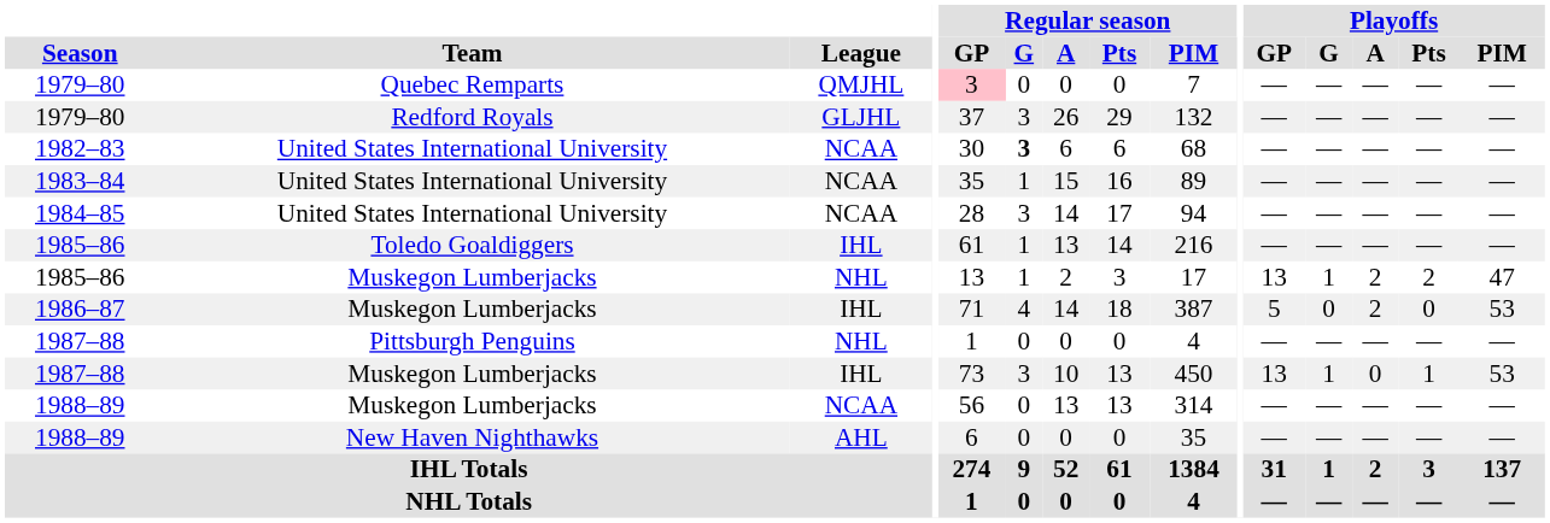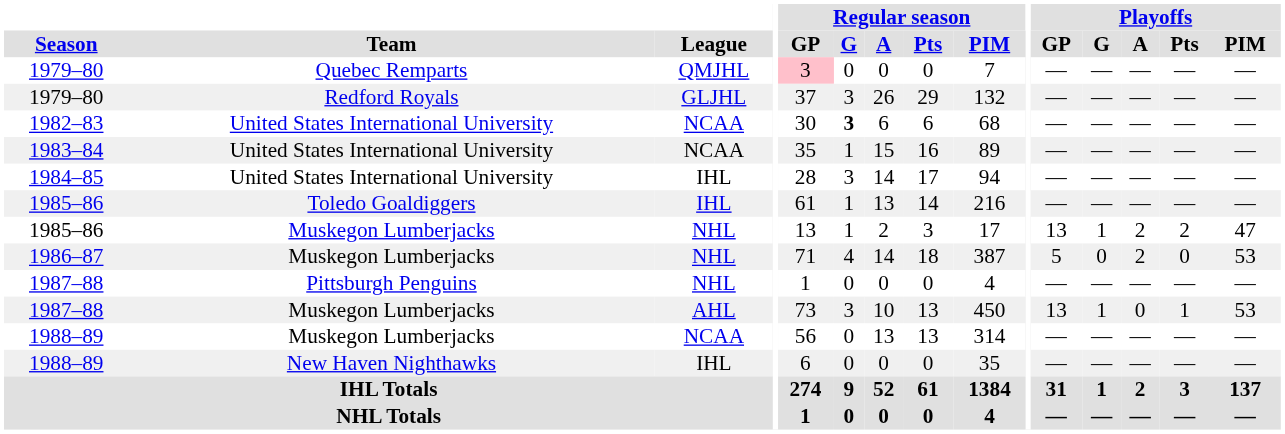 <table border="0" cellpadding="1" cellspacing="0" style="text-align:center; width:60em">
 <tr bgcolor="#e0e0e0">
 <th colspan="3" bgcolor="#ffffff"></th>
 <th rowspan="100" bgcolor="#ffffff"></th>
 <th colspan="5"><a href='#'>Regular season</a></th>
 <th rowspan="100" bgcolor="#ffffff"></th>
 <th colspan="5"><a href='#'>Playoffs</a></th>
 </tr>
 <tr bgcolor="#e0e0e0">
 <th><a href='#'>Season</a></th>
 <th>Team</th>
 <th>League</th>
 <th>GP</th>
 <th><a href='#'>G</a></th>
 <th><a href='#'>A</a></th>
 <th><a href='#'>Pts</a></th>
 <th><a href='#'>PIM</a></th>
 <th>GP</th>
 <th>G</th>
 <th>A</th>
 <th>Pts</th>
 <th>PIM</th>
 </tr>
 <tr>
 <td><a href='#'>1979–80</a></td>
 <td><a href='#'>Quebec Remparts</a></td>
 <td><a href='#'>QMJHL</a></td>
 <td style="background: pink;">3</td>
 <td>0</td>
 <td>0</td>
 <td>0</td>
 <td>7</td>
 <td>—</td>
 <td>—</td>
 <td>—</td>
 <td>—</td>
 <td>—</td>
 </tr>
 <tr bgcolor="#f0f0f0">
 <td>1979–80</td>
 <td><a href='#'>Redford Royals</a></td>
 <td><a href='#'>GLJHL</a></td>
 <td>37</td>
 <td>3</td>
 <td>26</td>
 <td>29</td>
 <td>132</td>
 <td>—</td>
 <td>—</td>
 <td>—</td>
 <td>—</td>
 <td>—</td>
 </tr>
 <tr>
 <td><a href='#'>1982–83</a></td>
 <td><a href='#'>United States International University</a></td>
 <td><a href='#'>NCAA</a></td>
 <td>30</td>
 <td><strong>3</strong></td>
 <td>6</td>
 <td>6</td>
 <td>68</td>
 <td>—</td>
 <td>—</td>
 <td>—</td>
 <td>—</td>
 <td>—</td>
 </tr>
 <tr bgcolor="#f0f0f0">
 <td><a href='#'>1983–84</a></td>
 <td>United States International University</td>
 <td>NCAA</td>
 <td>35</td>
 <td>1</td>
 <td>15</td>
 <td>16</td>
 <td>89</td>
 <td>—</td>
 <td>—</td>
 <td>—</td>
 <td>—</td>
 <td>—</td>
 </tr>
 <tr>
 <td><a href='#'>1984–85</a></td>
 <td>United States International University</td>
-<td>NCAA</td>
+<td>IHL</td>
 <td>28</td>
 <td>3</td>
 <td>14</td>
 <td>17</td>
 <td>94</td>
 <td>—</td>
 <td>—</td>
 <td>—</td>
 <td>—</td>
 <td>—</td>
 </tr>
 <tr bgcolor="#f0f0f0">
 <td><a href='#'>1985–86</a></td>
 <td><a href='#'>Toledo Goaldiggers</a></td>
 <td><a href='#'>IHL</a></td>
 <td>61</td>
 <td>1</td>
 <td>13</td>
 <td>14</td>
 <td>216</td>
 <td>—</td>
 <td>—</td>
 <td>—</td>
 <td>—</td>
 <td>—</td>
 </tr>
 <tr>
 <td>1985–86</td>
 <td><a href='#'>Muskegon Lumberjacks</a></td>
 <td><a href='#'>NHL</a></td>
 <td>13</td>
 <td>1</td>
 <td>2</td>
 <td>3</td>
 <td>17</td>
 <td>13</td>
 <td>1</td>
 <td>2</td>
 <td>2</td>
 <td>47</td>
 </tr>
 <tr bgcolor="#f0f0f0">
 <td><a href='#'>1986–87</a></td>
 <td>Muskegon Lumberjacks</td>
-<td>IHL</td>
+<td><a href='#'>NHL</a></td>
 <td>71</td>
 <td>4</td>
 <td>14</td>
 <td>18</td>
 <td>387</td>
 <td>5</td>
 <td>0</td>
 <td>2</td>
 <td>0</td>
 <td>53</td>
 </tr>
 <tr>
 <td><a href='#'>1987–88</a></td>
 <td><a href='#'>Pittsburgh Penguins</a></td>
 <td><a href='#'>NHL</a></td>
 <td>1</td>
 <td>0</td>
 <td>0</td>
 <td>0</td>
 <td>4</td>
 <td>—</td>
 <td>—</td>
 <td>—</td>
 <td>—</td>
 <td>—</td>
 </tr>
 <tr bgcolor="#f0f0f0">
 <td><a href='#'>1987–88</a></td>
 <td>Muskegon Lumberjacks</td>
-<td>IHL</td>
+<td><a href='#'>AHL</a></td>
 <td>73</td>
 <td>3</td>
 <td>10</td>
 <td>13</td>
 <td>450</td>
 <td>13</td>
 <td>1</td>
 <td>0</td>
 <td>1</td>
 <td>53</td>
 </tr>
 <tr>
 <td><a href='#'>1988–89</a></td>
 <td>Muskegon Lumberjacks</td>
 <td><a href='#'>NCAA</a></td>
 <td>56</td>
 <td>0</td>
 <td>13</td>
 <td>13</td>
 <td>314</td>
 <td>—</td>
 <td>—</td>
 <td>—</td>
 <td>—</td>
 <td>—</td>
 </tr>
 <tr bgcolor="#f0f0f0">
 <td><a href='#'>1988–89</a></td>
 <td><a href='#'>New Haven Nighthawks</a></td>
-<td><a href='#'>AHL</a></td>
+<td>IHL</td>
 <td>6</td>
 <td>0</td>
 <td>0</td>
 <td>0</td>
 <td>35</td>
 <td>—</td>
 <td>—</td>
 <td>—</td>
 <td>—</td>
 <td>—</td>
 </tr>
 <tr bgcolor="#e0e0e0">
 <th colspan="3">IHL Totals</th>
 <th>274</th>
 <th>9</th>
 <th>52</th>
 <th>61</th>
 <th>1384</th>
 <th>31</th>
 <th>1</th>
 <th>2</th>
 <th>3</th>
 <th>137</th>
 </tr>
 <tr bgcolor="#e0e0e0">
 <th colspan="3">NHL Totals</th>
 <th>1</th>
 <th>0</th>
 <th>0</th>
 <th>0</th>
 <th>4</th>
 <th>—</th>
 <th>—</th>
 <th>—</th>
 <th>—</th>
 <th>—</th>
 </tr>
 </table>
